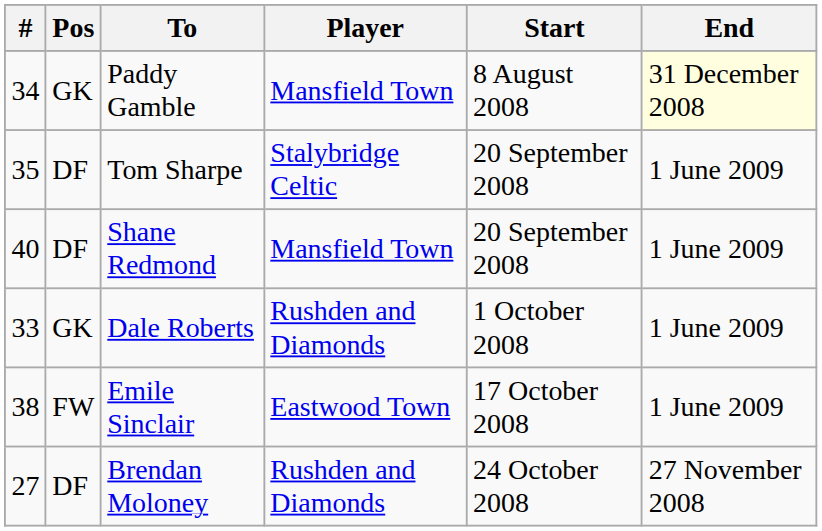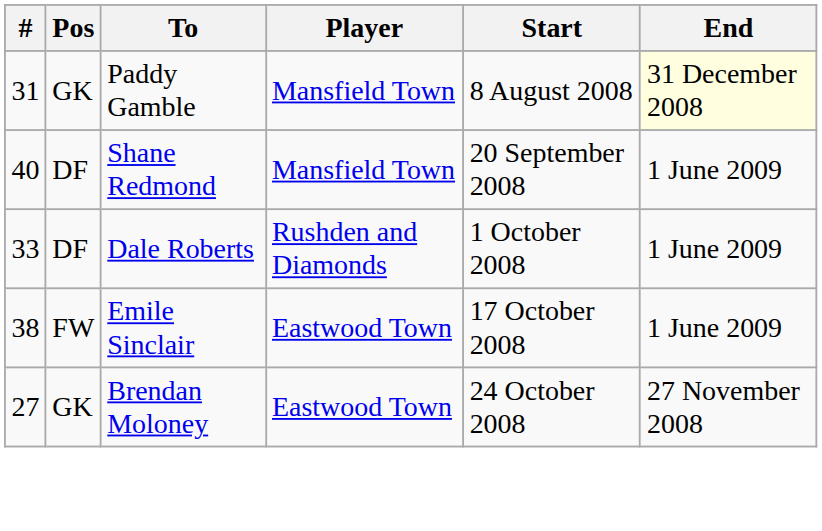 <table width=50% class="wikitable" style="text-align:center; font-size:95%; text-align:left">
 <tr>
 <th>#</th>
 <th>Pos</th>
 <th>To</th>
 <th>Player</th>
 <th>Start</th>
 <th>End</th>
 </tr>
 <tr>
-<td>34</td>
+<td>31</td>
 <td>GK</td>
 <td> Paddy Gamble</td>
 <td> <a href='#'>Mansfield Town</a></td>
 <td>8 August 2008</td>
 <td style="background: lightyellow;">31 December 2008</td>
-</tr>
-<tr>
-<td>35</td>
-<td>DF</td>
-<td> Tom Sharpe</td>
-<td> <a href='#'>Stalybridge Celtic</a></td>
-<td>20 September 2008</td>
-<td>1 June 2009</td>
 </tr>
 <tr>
 <td>40</td>
 <td>DF</td>
 <td> <a href='#'>Shane Redmond</a></td>
 <td> <a href='#'>Mansfield Town</a></td>
 <td>20 September 2008</td>
 <td>1 June 2009</td>
 </tr>
 <tr>
 <td>33</td>
-<td>GK</td>
+<td>DF</td>
 <td> <a href='#'>Dale Roberts</a></td>
 <td> <a href='#'>Rushden and Diamonds</a></td>
 <td>1 October 2008</td>
 <td>1 June 2009</td>
 </tr>
 <tr>
 <td>38</td>
 <td>FW</td>
 <td> <a href='#'>Emile Sinclair</a></td>
 <td> <a href='#'>Eastwood Town</a></td>
 <td>17 October 2008</td>
 <td>1 June 2009</td>
 </tr>
 <tr>
 <td>27</td>
-<td>DF</td>
+<td>GK</td>
 <td> <a href='#'>Brendan Moloney</a></td>
-<td> <a href='#'>Rushden and Diamonds</a></td>
+<td> <a href='#'>Eastwood Town</a></td>
 <td>24 October 2008</td>
 <td>27 November 2008</td>
 </tr>
 </table>
